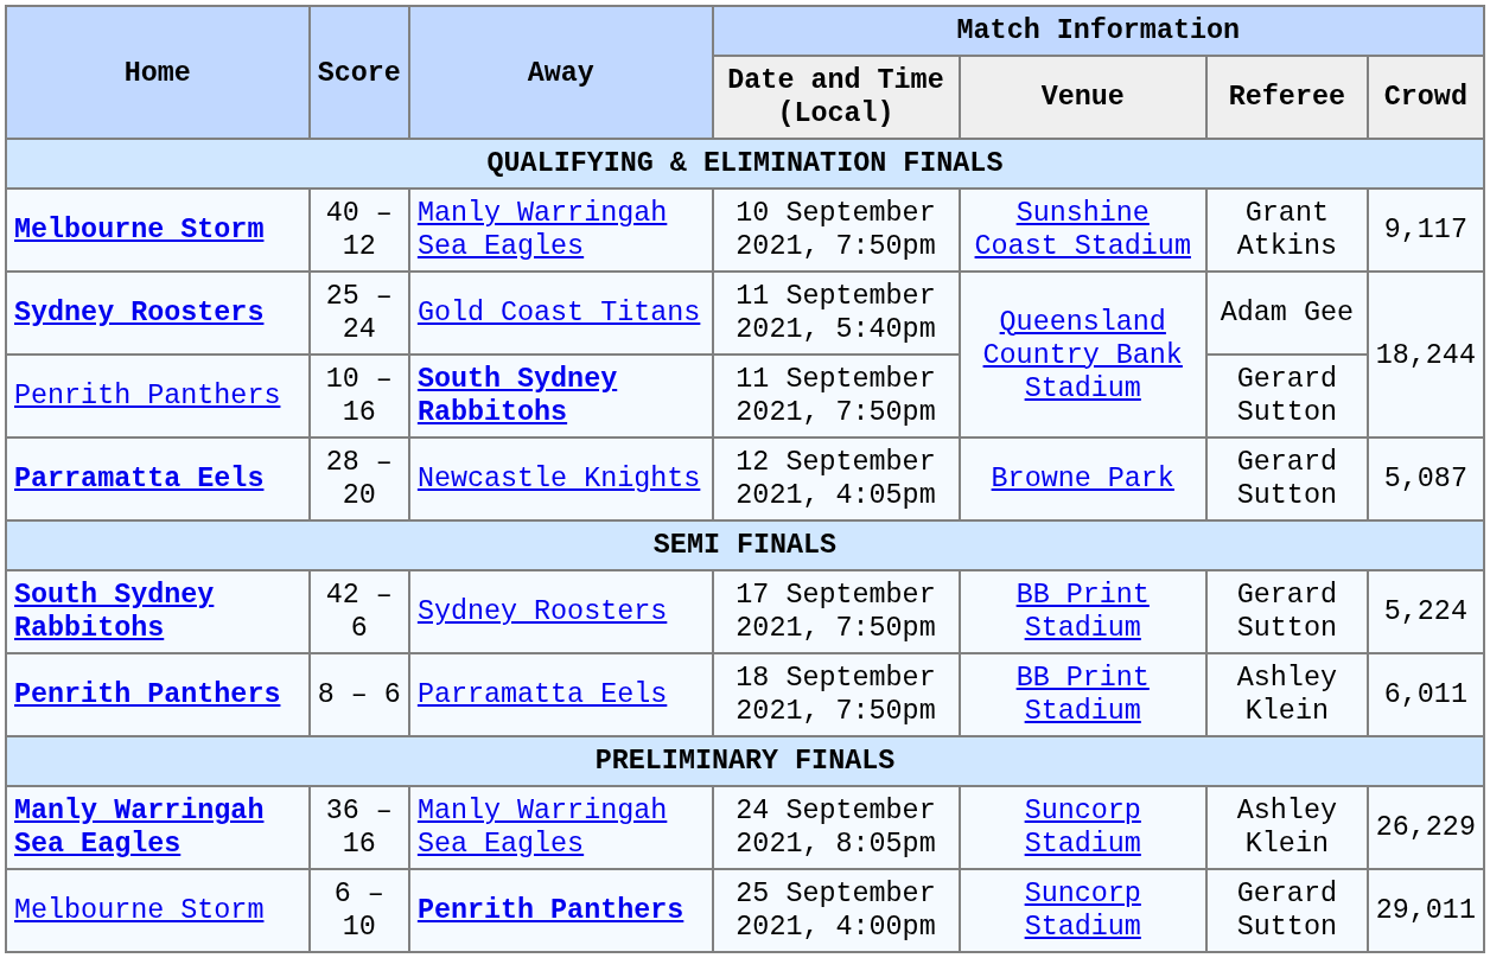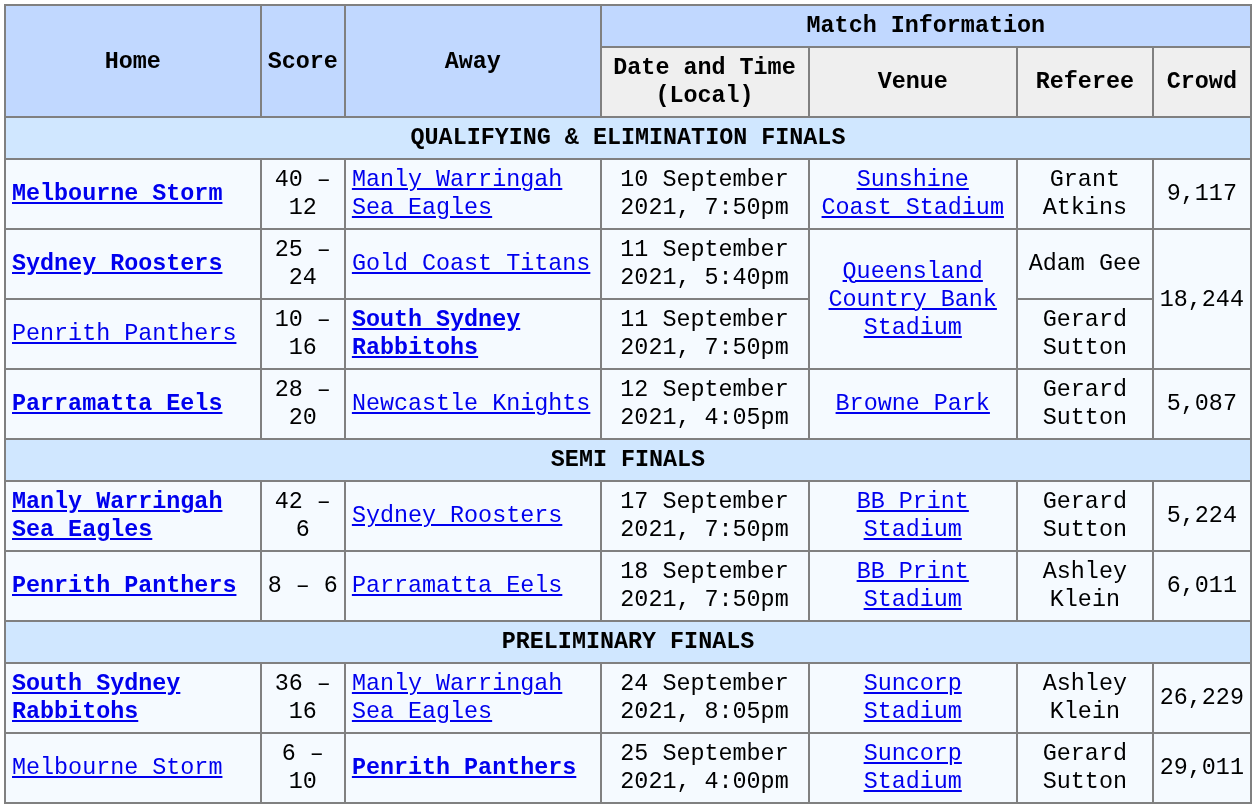 <table border="1" cellpadding="3" cellspacing="0" style="border-collapse:collapse; font-size:90%; text-align:center; width:100%;">
 <tr style="background:#c1d8ff;">
 <th rowspan="2" style="width:21%;">Home</th>
 <th rowspan="2" style="width:6%;">Score</th>
 <th rowspan="2" style="width:21%;">Away</th>
 <th colspan=6>Match Information</th>
 </tr>
 <tr style="background:#efefef;">
 <th width=17%>Date and Time (Local)</th>
 <th width=17%>Venue</th>
 <th width=11%>Referee</th>
 <th width=7%>Crowd</th>
 </tr>
 <tr style="background:#d0e7ff;">
 <td colspan=7><strong>QUALIFYING & ELIMINATION FINALS</strong></td>
 </tr>
 <tr style="background:#f5faff;">
 <td align=left> <strong><a href='#'>Melbourne Storm</a></strong></td>
 <td>40 – 12</td>
 <td align=left> <a href='#'>Manly Warringah Sea Eagles</a></td>
 <td>10 September 2021, 7:50pm</td>
 <td><a href='#'>Sunshine Coast Stadium</a></td>
 <td>Grant Atkins</td>
 <td>9,117</td>
 </tr>
 <tr style="background:#f5faff;">
 <td align=left> <strong><a href='#'>Sydney Roosters</a></strong></td>
 <td>25 – 24</td>
 <td align=left> <a href='#'>Gold Coast Titans</a></td>
 <td>11 September 2021, 5:40pm</td>
 <td rowspan="2"><a href='#'>Queensland Country Bank Stadium</a></td>
 <td>Adam Gee</td>
 <td rowspan="2">18,244</td>
 </tr>
 <tr style="background:#f5faff;">
 <td align=left> <a href='#'>Penrith Panthers</a></td>
 <td>10 – 16</td>
 <td align=left> <strong><a href='#'>South Sydney Rabbitohs</a></strong></td>
 <td>11 September 2021, 7:50pm</td>
 <td>Gerard Sutton</td>
 </tr>
 <tr style="background:#f5faff;">
 <td align=left> <strong><a href='#'>Parramatta Eels</a></strong></td>
 <td>28 – 20</td>
 <td align=left> <a href='#'>Newcastle Knights</a></td>
 <td>12 September 2021, 4:05pm</td>
 <td><a href='#'>Browne Park</a></td>
 <td>Gerard Sutton</td>
 <td>5,087</td>
 </tr>
 <tr style="background:#d0e7ff;">
 <td colspan=7><strong>SEMI FINALS</strong></td>
 </tr>
 <tr style="background:#f5faff;">
-<td align=left> <strong><a href='#'>South Sydney Rabbitohs</a></strong></td>
+<td align=left> <strong><a href='#'>Manly Warringah Sea Eagles</a></strong></td>
 <td>42 – 6</td>
 <td align=left> <a href='#'>Sydney Roosters</a></td>
 <td>17 September 2021, 7:50pm</td>
 <td><a href='#'>BB Print Stadium</a></td>
 <td>Gerard Sutton</td>
 <td>5,224</td>
 </tr>
 <tr style="background:#f5faff;">
 <td align=left> <strong><a href='#'>Penrith Panthers</a></strong></td>
 <td>8 – 6</td>
 <td align=left> <a href='#'>Parramatta Eels</a></td>
 <td>18 September 2021, 7:50pm</td>
 <td><a href='#'>BB Print Stadium</a></td>
 <td>Ashley Klein</td>
 <td>6,011</td>
 </tr>
 <tr style="background:#d0e7ff;">
 <td colspan=7><strong>PRELIMINARY FINALS</strong></td>
 </tr>
 <tr style="background:#f5faff;">
-<td align=left> <strong><a href='#'>Manly Warringah Sea Eagles</a></strong></td>
+<td align=left> <strong><a href='#'>South Sydney Rabbitohs</a></strong></td>
 <td>36 – 16</td>
 <td align=left> <a href='#'>Manly Warringah Sea Eagles</a></td>
 <td>24 September 2021, 8:05pm</td>
 <td><a href='#'>Suncorp Stadium</a></td>
 <td>Ashley Klein</td>
 <td>26,229</td>
 </tr>
 <tr style="background:#f5faff;">
 <td align=left> <a href='#'>Melbourne Storm</a></td>
 <td>6 – 10</td>
 <td align=left> <strong><a href='#'>Penrith Panthers</a></strong></td>
 <td>25 September 2021, 4:00pm</td>
 <td><a href='#'>Suncorp Stadium</a></td>
 <td>Gerard Sutton</td>
 <td>29,011</td>
 </tr>
 </table>
